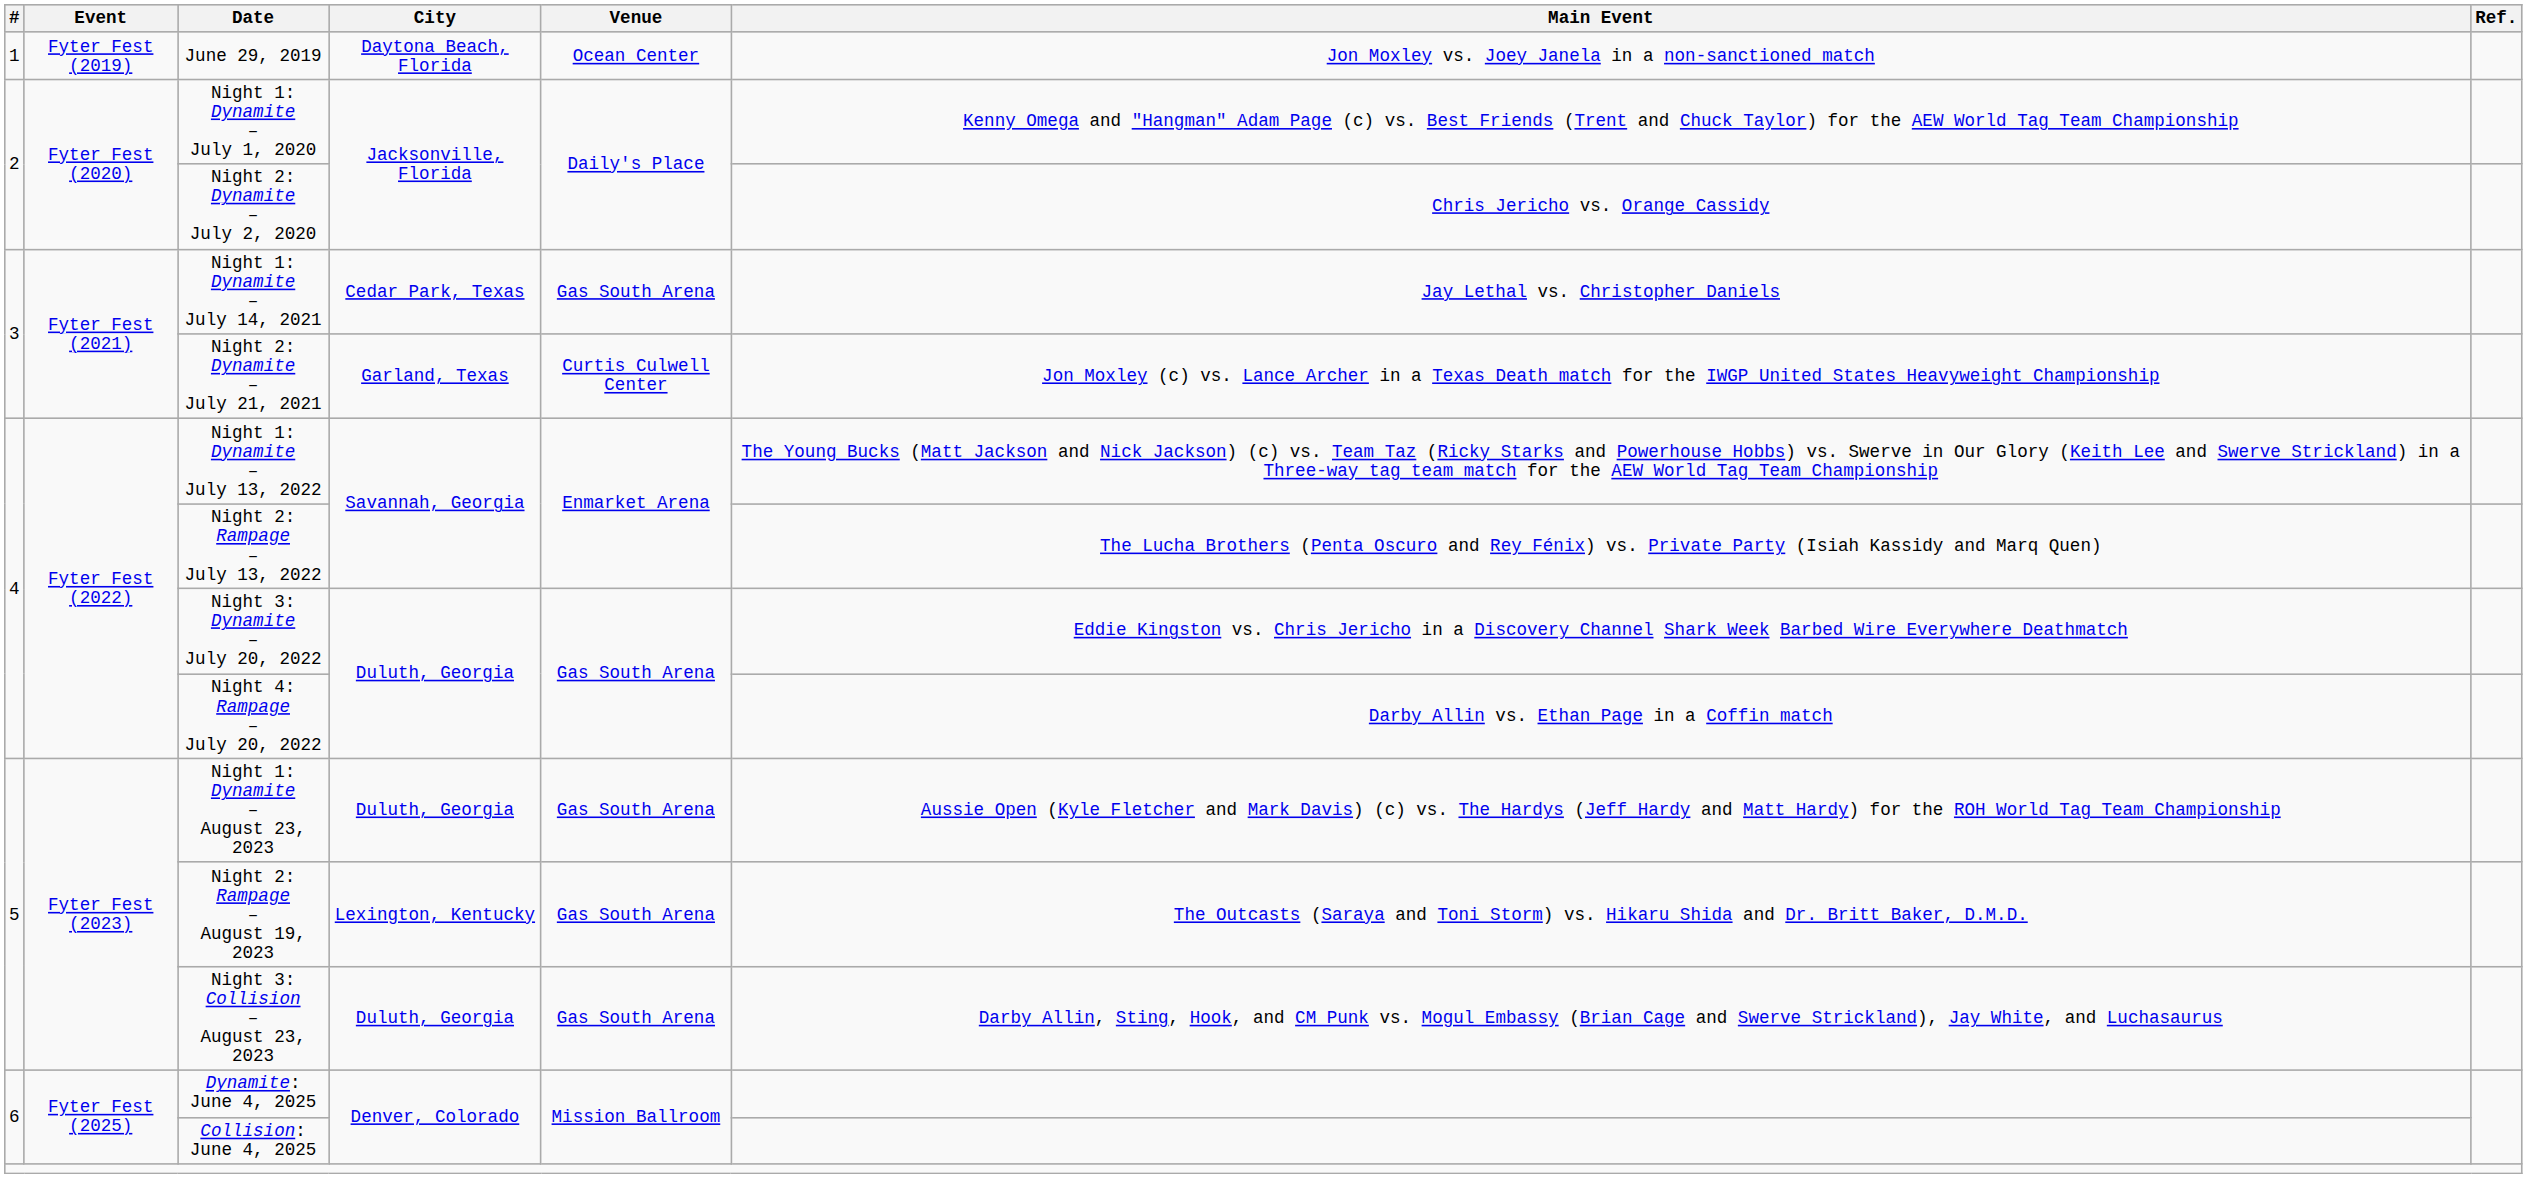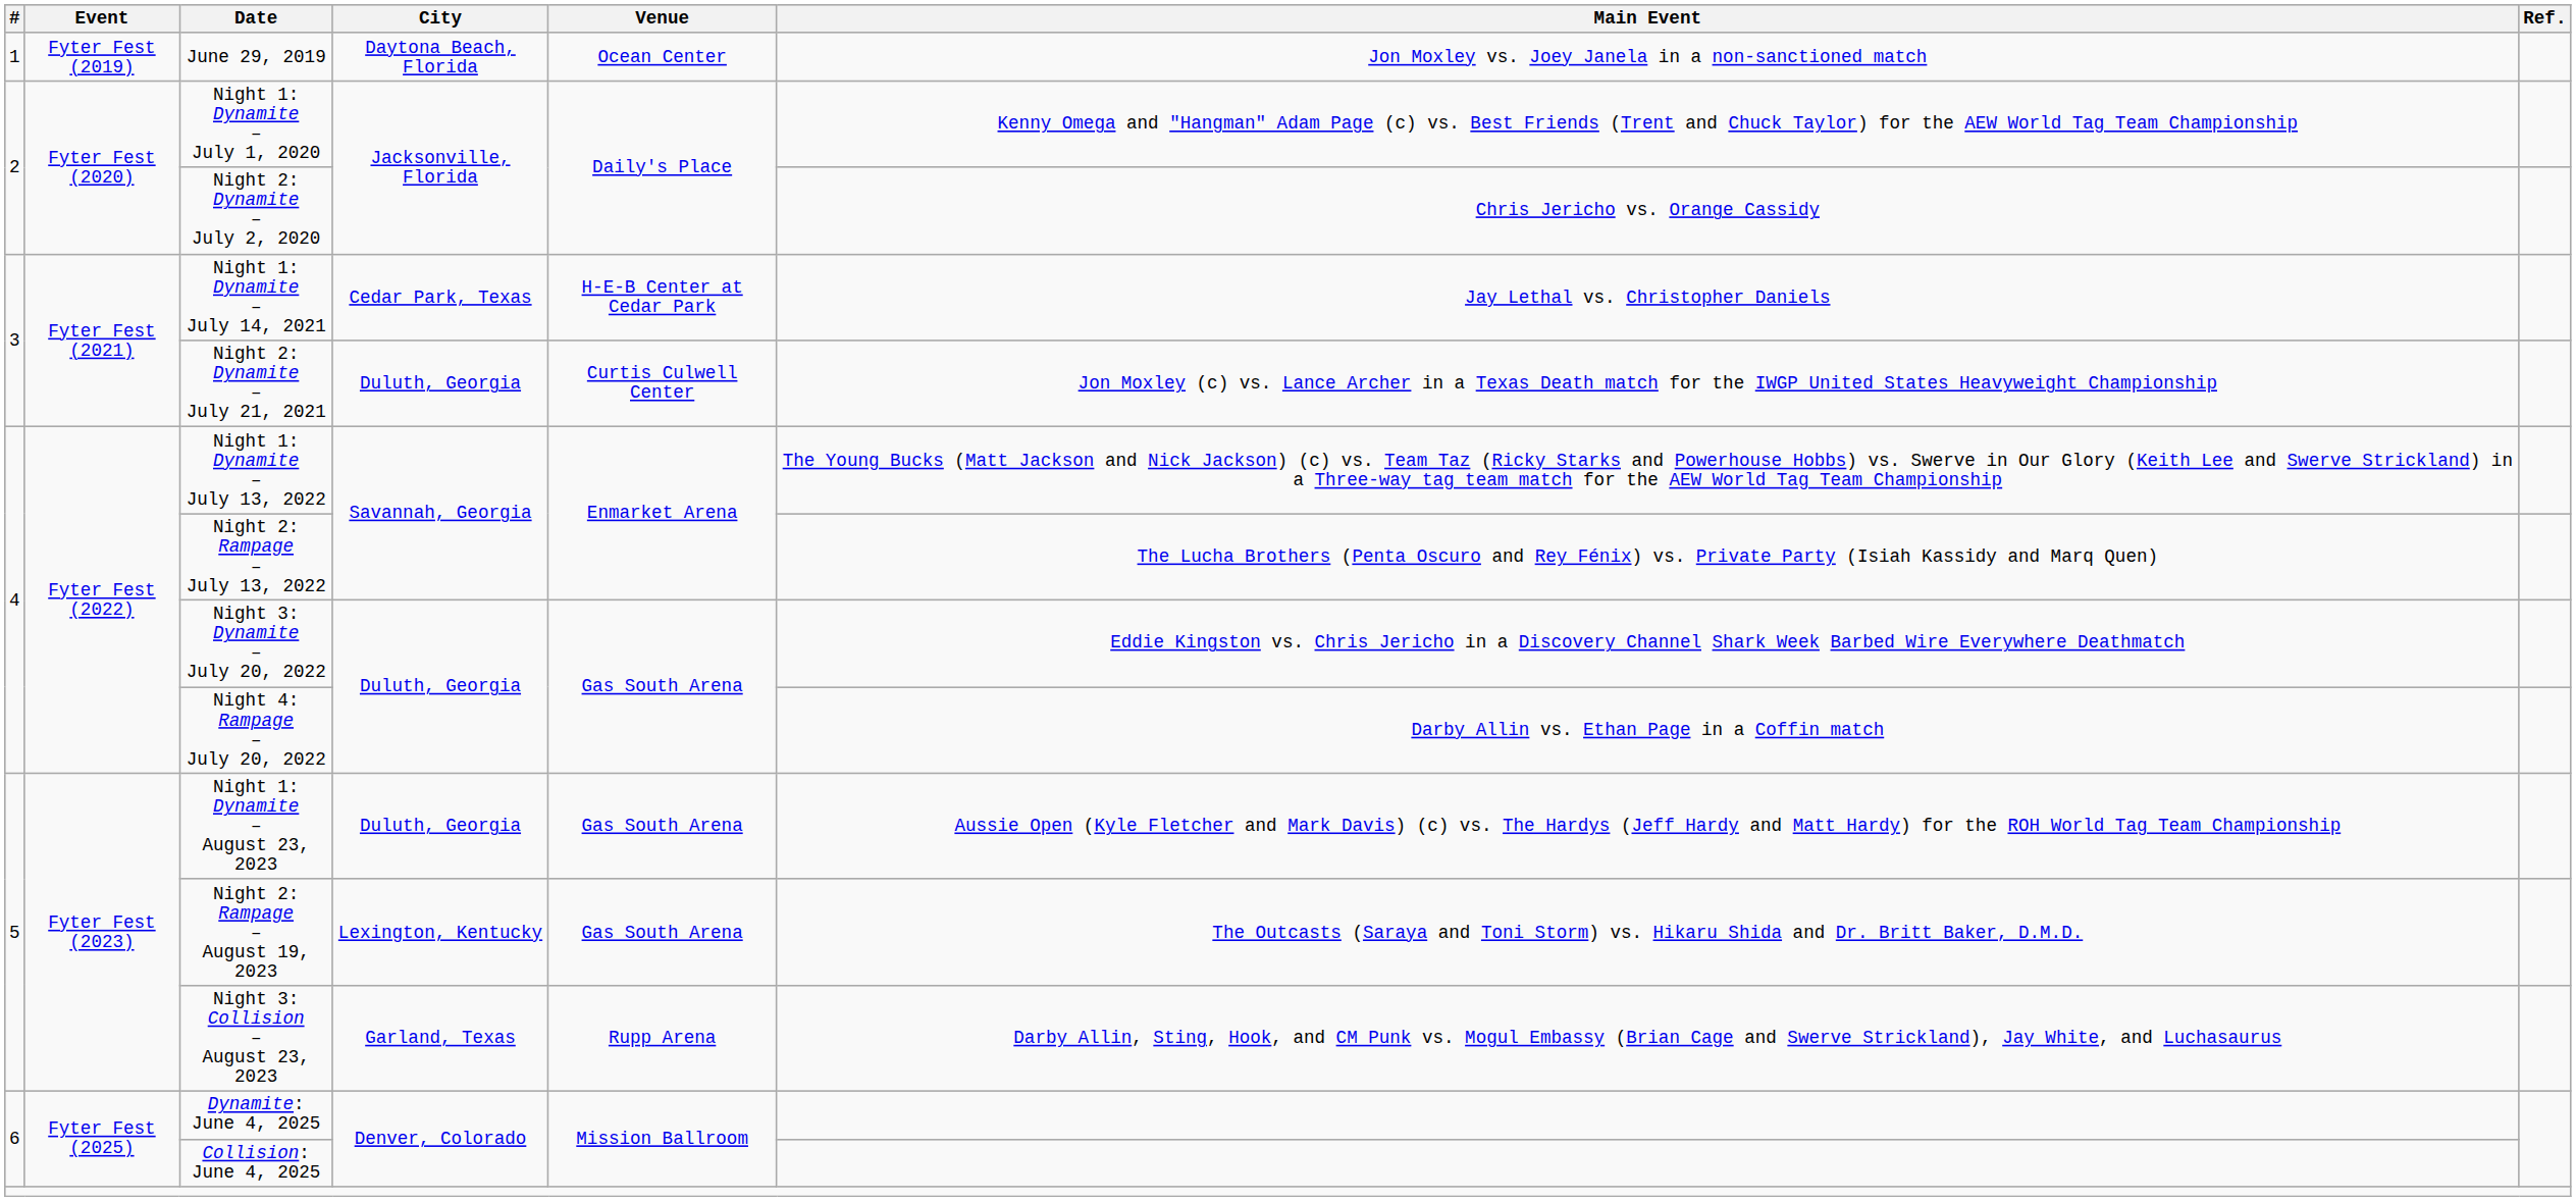 <table class="sortable wikitable succession-box" style="font-size:85%; text-align:center;" width="100%">
 <tr>
 <th>#</th>
 <th>Event</th>
 <th>Date</th>
 <th>City</th>
 <th>Venue</th>
 <th>Main Event</th>
 <th>Ref.</th>
 </tr>
 <tr>
 <td>1</td>
 <td><a href='#'>Fyter Fest (2019)</a></td>
 <td>June 29, 2019</td>
 <td><a href='#'>Daytona Beach, Florida</a></td>
 <td><a href='#'>Ocean Center</a></td>
 <td><a href='#'>Jon Moxley</a> vs. <a href='#'>Joey Janela</a> in a <a href='#'>non-sanctioned match</a></td>
 <td></td>
 </tr>
 <tr>
 <td rowspan="2">2</td>
 <td rowspan="2"><a href='#'>Fyter Fest (2020)</a></td>
 <td>Night 1:<br><em><a href='#'>Dynamite</a></em><br>–<br>July 1, 2020</td>
 <td rowspan=2><a href='#'>Jacksonville, Florida</a></td>
 <td rowspan=2><a href='#'>Daily's Place</a></td>
 <td><a href='#'>Kenny Omega</a> and <a href='#'>"Hangman" Adam Page</a> (c) vs. <a href='#'>Best Friends</a> (<a href='#'>Trent</a> and <a href='#'>Chuck Taylor</a>) for the <a href='#'>AEW World Tag Team Championship</a></td>
 <td></td>
 </tr>
 <tr>
 <td>Night 2:<br><em><a href='#'>Dynamite</a></em><br>–<br>July 2, 2020<br></td>
 <td><a href='#'>Chris Jericho</a> vs. <a href='#'>Orange Cassidy</a></td>
 <td></td>
 </tr>
 <tr>
 <td rowspan="2">3</td>
 <td rowspan="2"><a href='#'>Fyter Fest (2021)</a></td>
 <td>Night 1:<br><em><a href='#'>Dynamite</a></em><br>–<br>July 14, 2021</td>
 <td><a href='#'>Cedar Park, Texas</a></td>
-<td><a href='#'>Gas South Arena</a></td>
+<td><a href='#'>H-E-B Center at Cedar Park</a></td>
 <td><a href='#'>Jay Lethal</a> vs. <a href='#'>Christopher Daniels</a></td>
 <td></td>
 </tr>
 <tr>
 <td>Night 2:<br><em><a href='#'>Dynamite</a></em><br>–<br>July 21, 2021</td>
-<td><a href='#'>Garland, Texas</a></td>
+<td><a href='#'>Duluth, Georgia</a></td>
 <td><a href='#'>Curtis Culwell Center</a></td>
 <td><a href='#'>Jon Moxley</a> (c) vs. <a href='#'>Lance Archer</a> in a <a href='#'>Texas Death match</a> for the <a href='#'>IWGP United States Heavyweight Championship</a></td>
 <td></td>
 </tr>
 <tr>
 <td rowspan="4">4</td>
 <td rowspan="4"><a href='#'>Fyter Fest (2022)</a></td>
 <td>Night 1:<br><em><a href='#'>Dynamite</a></em><br>–<br>July 13, 2022</td>
 <td rowspan="2"><a href='#'>Savannah, Georgia</a></td>
 <td rowspan="2"><a href='#'>Enmarket Arena</a></td>
 <td><a href='#'>The Young Bucks</a> (<a href='#'>Matt Jackson</a> and <a href='#'>Nick Jackson</a>) (c) vs. <a href='#'>Team Taz</a> (<a href='#'>Ricky Starks</a> and <a href='#'>Powerhouse Hobbs</a>) vs. Swerve in Our Glory (<a href='#'>Keith Lee</a> and <a href='#'>Swerve Strickland</a>) in a <a href='#'>Three-way tag team match</a> for the <a href='#'>AEW World Tag Team Championship</a></td>
 <td></td>
 </tr>
 <tr>
 <td>Night 2:<br><em><a href='#'>Rampage</a></em><br>–<br>July 13, 2022<br></td>
 <td><a href='#'>The Lucha Brothers</a> (<a href='#'>Penta Oscuro</a> and <a href='#'>Rey Fénix</a>) vs. <a href='#'>Private Party</a> (Isiah Kassidy and Marq Quen)</td>
 <td></td>
 </tr>
 <tr>
 <td>Night 3:<br><em><a href='#'>Dynamite</a></em><br>–<br>July 20, 2022</td>
 <td rowspan="2"><a href='#'>Duluth, Georgia</a></td>
 <td rowspan="2"><a href='#'>Gas South Arena</a></td>
 <td><a href='#'>Eddie Kingston</a> vs. <a href='#'>Chris Jericho</a> in a <a href='#'>Discovery Channel</a> <a href='#'>Shark Week</a> <a href='#'>Barbed Wire Everywhere Deathmatch</a><br></td>
 <td></td>
 </tr>
 <tr>
 <td>Night 4:<br><em><a href='#'>Rampage</a></em><br>–<br>July 20, 2022<br></td>
 <td><a href='#'>Darby Allin</a> vs. <a href='#'>Ethan Page</a> in a <a href='#'>Coffin match</a></td>
 <td></td>
 </tr>
 <tr>
 <td rowspan=3>5</td>
 <td rowspan=3><a href='#'>Fyter Fest (2023)</a></td>
 <td>Night 1:<br><em><a href='#'>Dynamite</a></em><br>–<br>August 23, 2023</td>
 <td><a href='#'>Duluth, Georgia</a></td>
 <td><a href='#'>Gas South Arena</a></td>
 <td><a href='#'>Aussie Open</a> (<a href='#'>Kyle Fletcher</a> and <a href='#'>Mark Davis</a>) (c) vs. <a href='#'>The Hardys</a> (<a href='#'>Jeff Hardy</a> and <a href='#'>Matt Hardy</a>) for the <a href='#'>ROH World Tag Team Championship</a></td>
 <td></td>
 </tr>
 <tr>
 <td>Night 2:<br><em><a href='#'>Rampage</a></em><br>–<br>August 19, 2023<br></td>
 <td><a href='#'>Lexington, Kentucky</a></td>
 <td><a href='#'>Gas South Arena</a></td>
 <td><a href='#'>The Outcasts</a> (<a href='#'>Saraya</a> and <a href='#'>Toni Storm</a>) vs. <a href='#'>Hikaru Shida</a> and <a href='#'>Dr. Britt Baker, D.M.D.</a></td>
 <td></td>
 </tr>
 <tr>
 <td>Night 3:<br><em><a href='#'>Collision</a></em><br>–<br>August 23, 2023<br></td>
-<td><a href='#'>Duluth, Georgia</a></td>
-<td><a href='#'>Gas South Arena</a></td>
+<td><a href='#'>Garland, Texas</a></td>
+<td><a href='#'>Rupp Arena</a></td>
 <td><a href='#'>Darby Allin</a>, <a href='#'>Sting</a>, <a href='#'>Hook</a>, and <a href='#'>CM Punk</a> vs. <a href='#'>Mogul Embassy</a> (<a href='#'>Brian Cage</a> and <a href='#'>Swerve Strickland</a>), <a href='#'>Jay White</a>, and <a href='#'>Luchasaurus</a></td>
 <td></td>
 </tr>
 <tr>
 <td rowspan="2">6</td>
 <td rowspan="2"><a href='#'>Fyter Fest (2025)</a></td>
 <td><em><a href='#'>Dynamite</a></em>:<br>June 4, 2025</td>
 <td rowspan="2"><a href='#'>Denver, Colorado</a></td>
 <td rowspan="2"><a href='#'>Mission Ballroom</a></td>
 <td></td>
 <td rowspan="2"></td>
 </tr>
 <tr>
 <td><em><a href='#'>Collision</a></em>:<br>June 4, 2025</td>
 <td></td>
 </tr>
 <tr>
 <td colspan="13"></td>
 </tr>
 </table>
